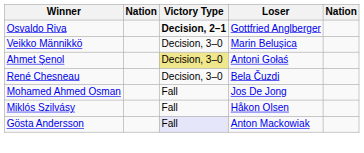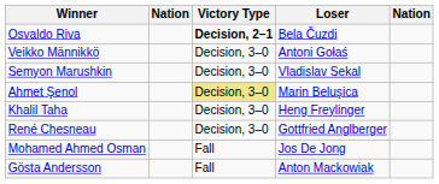 <table class="wikitable sortable" style="text-align:left;">
 <tr>
 <th>Winner</th>
 <th>Nation</th>
 <th>Victory Type</th>
 <th>Loser</th>
 <th>Nation</th>
 </tr>
 <tr>
 <td><a href='#'>Osvaldo Riva</a></td>
 <td></td>
 <td><strong>Decision, 2–1</strong></td>
-<td><a href='#'>Gottfried Anglberger</a></td>
+<td><a href='#'>Bela Čuzdi</a></td>
 <td></td>
 </tr>
 <tr>
 <td><a href='#'>Veikko Männikkö</a></td>
 <td></td>
 <td>Decision, 3–0</td>
-<td><a href='#'>Marin Beluşica</a></td>
+<td><a href='#'>Antoni Gołaś</a></td>
+<td></td>
+</tr>
+<tr>
+<td><a href='#'>Semyon Marushkin</a></td>
+<td></td>
+<td>Decision, 3–0</td>
+<td><a href='#'>Vladislav Sekal</a></td>
 <td></td>
 </tr>
 <tr>
 <td><a href='#'>Ahmet Şenol</a></td>
 <td></td>
 <td style="background: khaki;">Decision, 3–0</td>
-<td><a href='#'>Antoni Gołaś</a></td>
+<td><a href='#'>Marin Beluşica</a></td>
+<td></td>
+</tr>
+<tr>
+<td><a href='#'>Khalil Taha</a></td>
+<td></td>
+<td>Decision, 3–0</td>
+<td><a href='#'>Heng Freylinger</a></td>
 <td></td>
 </tr>
 <tr>
 <td><a href='#'>René Chesneau</a></td>
 <td></td>
 <td>Decision, 3–0</td>
-<td><a href='#'>Bela Čuzdi</a></td>
+<td><a href='#'>Gottfried Anglberger</a></td>
 <td></td>
 </tr>
 <tr>
 <td><a href='#'>Mohamed Ahmed Osman</a></td>
 <td></td>
 <td>Fall</td>
 <td><a href='#'>Jos De Jong</a></td>
 <td></td>
 </tr>
 <tr>
-<td><a href='#'>Miklós Szilvásy</a></td>
+<td><a href='#'>Gösta Andersson</a></td>
 <td></td>
 <td>Fall</td>
-<td><a href='#'>Håkon Olsen</a></td>
-<td></td>
-</tr>
-<tr>
-<td><a href='#'>Gösta Andersson</a></td>
-<td></td>
-<td style="background: lavender;">Fall</td>
 <td><a href='#'>Anton Mackowiak</a></td>
 <td></td>
 </tr>
 </table>
